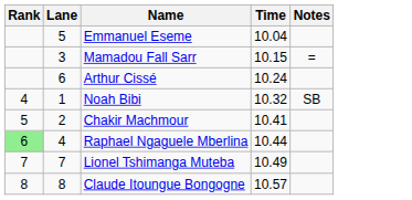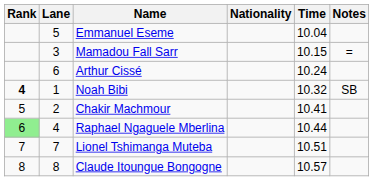 <table class="wikitable sortable" style="text-align:center;font-size:95%">
 <tr>
 <th>Rank</th>
 <th>Lane</th>
 <th>Name</th>
+<th>Nationality</th>
 <th>Time</th>
 <th>Notes</th>
 </tr>
 <tr>
 <td></td>
 <td>5</td>
 <td align=left><a href='#'>Emmanuel Eseme</a></td>
+<td align=left></td>
 <td>10.04</td>
 <td></td>
 </tr>
 <tr>
 <td></td>
 <td>3</td>
 <td align=left><a href='#'>Mamadou Fall Sarr</a></td>
+<td align=left></td>
 <td>10.15</td>
 <td>=</td>
 </tr>
 <tr>
 <td></td>
 <td>6</td>
 <td align=left><a href='#'>Arthur Cissé</a></td>
+<td align=left></td>
 <td>10.24</td>
 <td></td>
 </tr>
 <tr>
-<td>4</td>
+<td><strong>4</strong></td>
 <td>1</td>
 <td align=left><a href='#'>Noah Bibi</a></td>
+<td align=left></td>
 <td>10.32</td>
 <td>SB</td>
 </tr>
 <tr>
 <td>5</td>
 <td>2</td>
 <td align=left><a href='#'>Chakir Machmour</a></td>
+<td align=left></td>
 <td>10.41</td>
 <td></td>
 </tr>
 <tr>
 <td style="background: lightgreen;">6</td>
 <td>4</td>
 <td align=left><a href='#'>Raphael Ngaguele Mberlina</a></td>
+<td align=left></td>
 <td>10.44</td>
 <td></td>
 </tr>
 <tr>
 <td>7</td>
 <td>7</td>
 <td align=left><a href='#'>Lionel Tshimanga Muteba</a></td>
-<td>10.49</td>
+<td align=left></td>
+<td>10.51</td>
 <td></td>
 </tr>
 <tr>
 <td>8</td>
 <td>8</td>
 <td align=left><a href='#'>Claude Itoungue Bongogne</a></td>
+<td align=left></td>
 <td>10.57</td>
 <td></td>
 </tr>
 </table>
